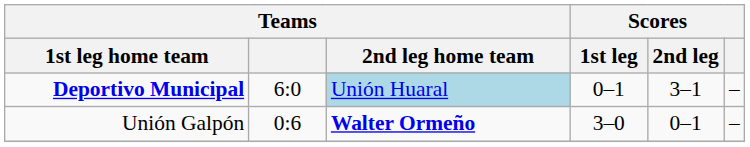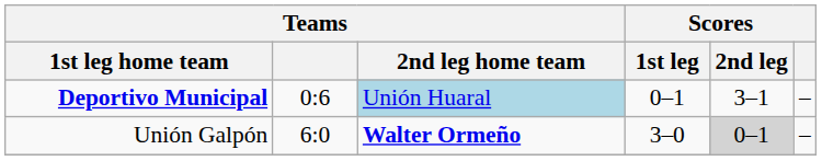 <table class="wikitable" style="text-align: center;">
 <tr>
 <th colspan=3>Teams</th>
 <th colspan=3>Scores</th>
 </tr>
 <tr>
 <th width="175">1st leg home team</th>
 <th width="50"></th>
 <th width="175">2nd leg home team</th>
 <th width="50">1st leg</th>
 <th width="50">2nd leg</th>
 <th></th>
 </tr>
 <tr>
 <td align=right><strong><a href='#'>Deportivo Municipal</a></strong></td>
-<td>6:0</td>
+<td>0:6</td>
 <td align=left style="background: lightblue;"><a href='#'>Unión Huaral</a></td>
 <td>0–1</td>
 <td>3–1</td>
 <td>–</td>
 </tr>
 <tr>
 <td align=right>Unión Galpón</td>
-<td>0:6</td>
+<td>6:0</td>
 <td align=left><strong><a href='#'>Walter Ormeño</a></strong></td>
 <td>3–0</td>
-<td>0–1</td>
+<td style="background: lightgrey;">0–1</td>
 <td>–</td>
 </tr>
 <tr>
 </tr>
 </table>
